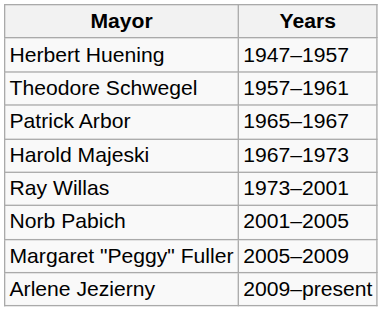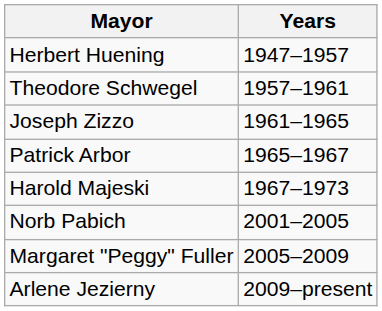 <table class=wikitable>
 <tr>
 <th>Mayor</th>
 <th>Years</th>
 </tr>
 <tr>
 <td>Herbert Huening</td>
 <td>1947–1957</td>
 </tr>
 <tr>
 <td>Theodore Schwegel</td>
 <td>1957–1961</td>
 </tr>
 <tr>
+<td>Joseph Zizzo</td>
+<td>1961–1965</td>
+</tr>
+<tr>
 <td>Patrick Arbor</td>
 <td>1965–1967</td>
 </tr>
 <tr>
 <td>Harold Majeski</td>
 <td>1967–1973</td>
-</tr>
-<tr>
-<td>Ray Willas</td>
-<td>1973–2001</td>
 </tr>
 <tr>
 <td>Norb Pabich</td>
 <td>2001–2005</td>
 </tr>
 <tr>
 <td>Margaret "Peggy" Fuller</td>
 <td>2005–2009</td>
 </tr>
 <tr>
 <td>Arlene Jezierny</td>
 <td>2009–present</td>
 </tr>
 </table>
